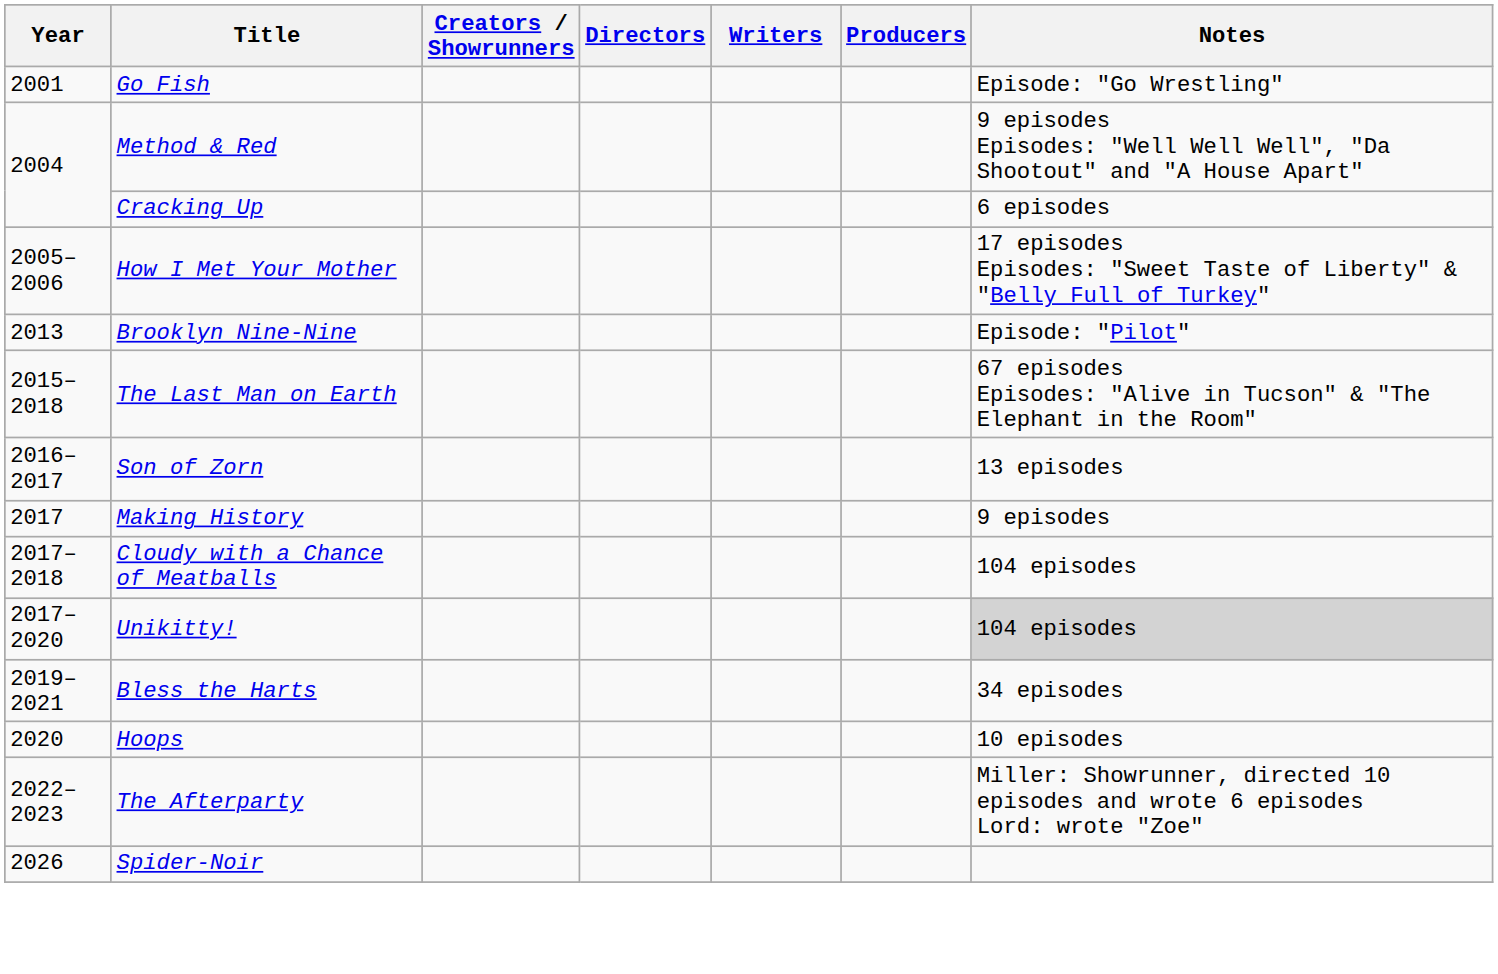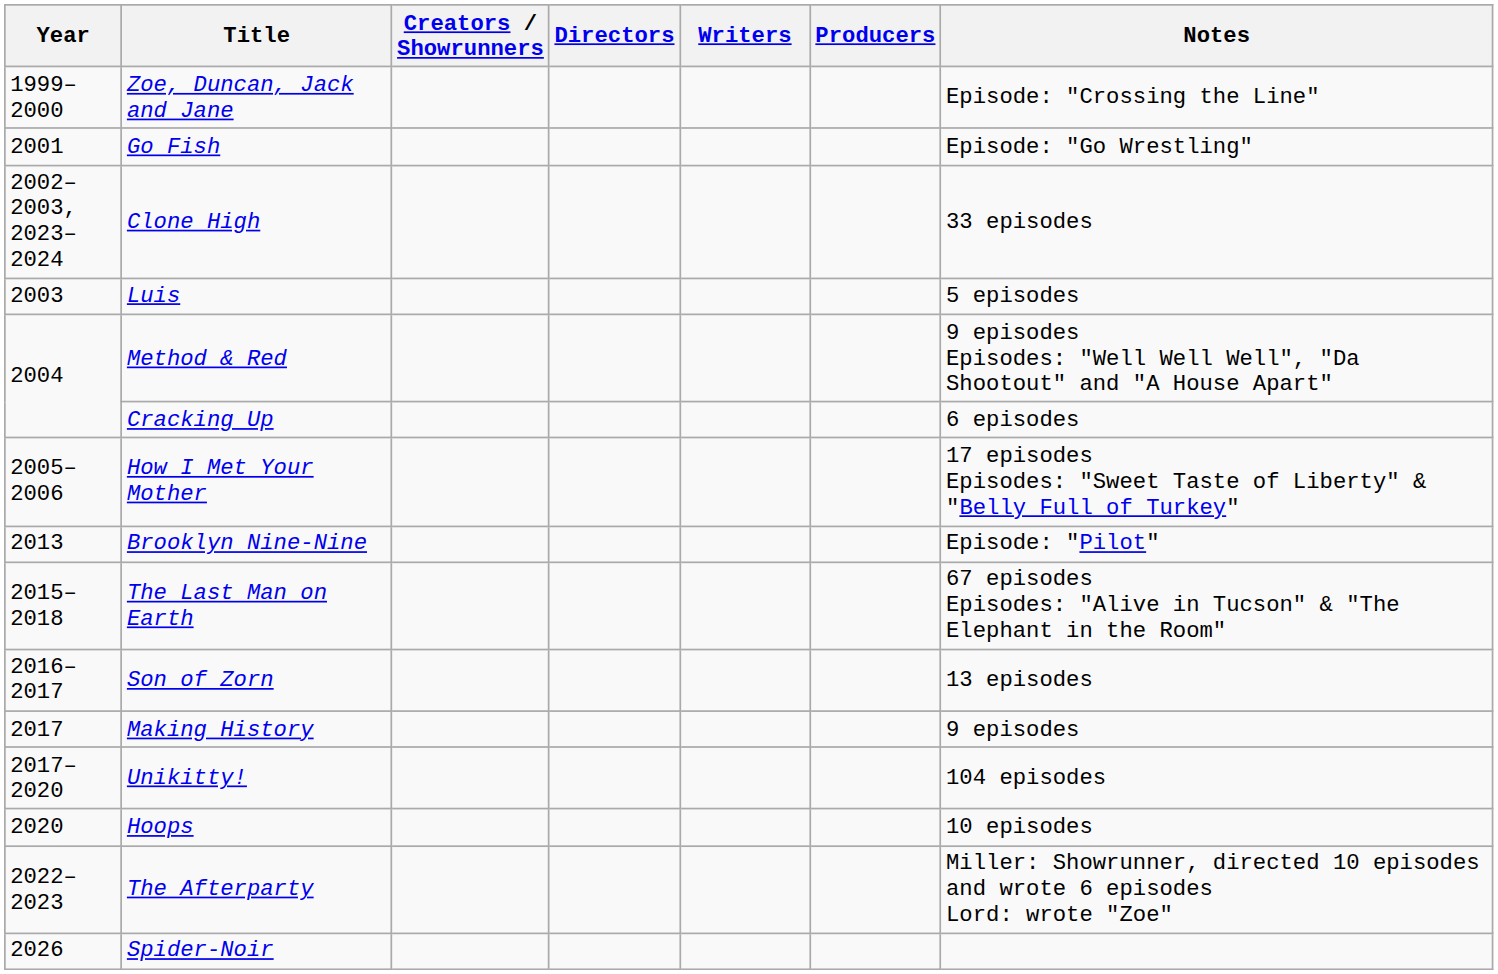 <table class="wikitable">
 <tr>
 <th>Year</th>
 <th>Title</th>
 <th width="70"><a href='#'>Creators</a> / <a href='#'>Showrunners</a></th>
 <th width="70"><a href='#'>Directors</a></th>
 <th width="70"><a href='#'>Writers</a></th>
 <th width="70"><a href='#'>Producers</a></th>
 <th>Notes</th>
 </tr>
 <tr>
+<td>1999–2000</td>
+<td><em><a href='#'>Zoe, Duncan, Jack and Jane</a></em></td>
+<td></td>
+<td></td>
+<td></td>
+<td></td>
+<td>Episode: "Crossing the Line"</td>
+</tr>
+<tr>
 <td>2001</td>
 <td><em><a href='#'>Go Fish</a></em></td>
 <td></td>
 <td></td>
 <td></td>
 <td></td>
 <td>Episode: "Go Wrestling"</td>
+</tr>
+<tr>
+<td>2002–2003,<br>2023–2024</td>
+<td><em><a href='#'>Clone High</a></em></td>
+<td></td>
+<td></td>
+<td></td>
+<td></td>
+<td>33 episodes</td>
+</tr>
+<tr>
+<td>2003</td>
+<td><em><a href='#'>Luis</a></em></td>
+<td></td>
+<td></td>
+<td></td>
+<td></td>
+<td>5 episodes</td>
 </tr>
 <tr>
 <td rowspan="2">2004</td>
 <td><em><a href='#'>Method & Red</a></em></td>
 <td></td>
 <td></td>
 <td></td>
 <td></td>
 <td>9 episodes <br>Episodes: "Well Well Well", "Da Shootout" and "A House Apart"</td>
 </tr>
 <tr>
 <td><em><a href='#'>Cracking Up</a></em></td>
 <td></td>
 <td></td>
 <td></td>
 <td></td>
 <td>6 episodes</td>
 </tr>
 <tr>
 <td>2005–2006</td>
 <td><em><a href='#'>How I Met Your Mother</a></em></td>
 <td></td>
 <td></td>
 <td></td>
 <td></td>
 <td>17 episodes <br>Episodes: "Sweet Taste of Liberty" & "<a href='#'>Belly Full of Turkey</a>"</td>
 </tr>
 <tr>
 <td>2013</td>
 <td><em><a href='#'>Brooklyn Nine-Nine</a></em></td>
 <td></td>
 <td></td>
 <td></td>
 <td></td>
 <td>Episode: "<a href='#'>Pilot</a>"</td>
 </tr>
 <tr>
 <td>2015–2018</td>
 <td><em><a href='#'>The Last Man on Earth</a></em></td>
 <td></td>
 <td></td>
 <td></td>
 <td></td>
 <td>67 episodes <br>Episodes: "Alive in Tucson" & "The Elephant in the Room"</td>
 </tr>
 <tr>
 <td>2016–2017</td>
 <td><em><a href='#'>Son of Zorn</a></em></td>
 <td></td>
 <td></td>
 <td></td>
 <td></td>
 <td>13 episodes</td>
 </tr>
 <tr>
 <td>2017</td>
 <td><em><a href='#'>Making History</a></em></td>
 <td></td>
 <td></td>
 <td></td>
 <td></td>
 <td>9 episodes</td>
 </tr>
 <tr>
-<td>2017–2018</td>
-<td><em><a href='#'>Cloudy with a Chance of Meatballs</a></em></td>
-<td></td>
-<td></td>
-<td></td>
-<td></td>
-<td>104 episodes</td>
-</tr>
-<tr>
 <td>2017–2020</td>
 <td><em><a href='#'>Unikitty!</a></em></td>
 <td></td>
 <td></td>
 <td></td>
 <td></td>
-<td style="background: lightgrey;">104 episodes</td>
-</tr>
-<tr>
-<td>2019–2021</td>
-<td><em><a href='#'>Bless the Harts</a></em></td>
-<td></td>
-<td></td>
-<td></td>
-<td></td>
-<td>34 episodes</td>
+<td>104 episodes</td>
 </tr>
 <tr>
 <td>2020</td>
 <td><em><a href='#'>Hoops</a></em></td>
 <td></td>
 <td></td>
 <td></td>
 <td></td>
 <td>10 episodes</td>
 </tr>
 <tr>
 <td>2022–2023</td>
 <td><em><a href='#'>The Afterparty</a></em></td>
 <td></td>
 <td></td>
 <td></td>
 <td></td>
 <td>Miller: Showrunner, directed 10 episodes and wrote 6 episodes<br>Lord: wrote "Zoe"</td>
 </tr>
 <tr>
 <td>2026</td>
 <td><em><a href='#'>Spider-Noir</a></em></td>
 <td></td>
 <td></td>
 <td></td>
 <td></td>
 <td></td>
 </tr>
 </table>
